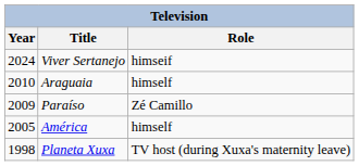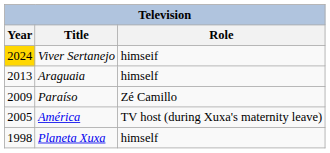 <table class="wikitable" style="font-size: 95%;">
 <tr>
 <th colspan="4" style="background: LightSteelBlue;">Television</th>
 </tr>
 <tr>
 <th>Year</th>
 <th>Title</th>
 <th>Role</th>
 </tr>
 <tr>
-<td>2024</td>
+<td style="background: gold;">2024</td>
 <td><em>Viver Sertanejo</em></td>
 <td>himseif</td>
 </tr>
 <tr>
-<td>2010</td>
+<td>2013</td>
 <td><em>Araguaia</em></td>
 <td>himself</td>
 </tr>
 <tr>
 <td>2009</td>
 <td><em>Paraíso</em></td>
 <td>Zé Camillo</td>
 </tr>
 <tr>
 <td>2005</td>
 <td><em><a href='#'>América</a></em></td>
-<td>himself</td>
+<td>TV host (during Xuxa's maternity leave)</td>
 </tr>
 <tr>
 <td>1998</td>
 <td><em><a href='#'>Planeta Xuxa</a></em></td>
-<td>TV host (during Xuxa's maternity leave)</td>
+<td>himself</td>
 </tr>
 </table>
